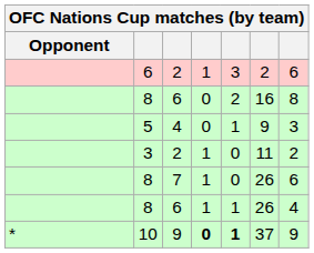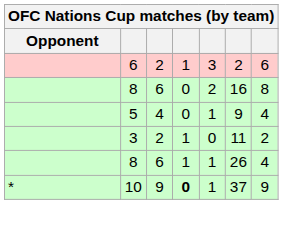 <table class="wikitable sortable" style="text-align: center;">
 <tr>
 <th colspan=7>OFC Nations Cup matches (by team)</th>
 </tr>
 <tr>
 <th>Opponent</th>
 <th style="width:20px;"></th>
 <th style="width:20px;"></th>
 <th style="width:20px;"></th>
 <th style="width:20px;"></th>
 <th style="width:20px;"></th>
 <th style="width:20px;"></th>
 </tr>
 <tr bgcolor=#FFCCCC>
 <td align="left"></td>
 <td>6</td>
 <td>2</td>
 <td>1</td>
 <td>3</td>
 <td>2</td>
 <td>6</td>
 </tr>
 <tr bgcolor=#CCFFCC>
 <td align="left"></td>
 <td>8</td>
 <td>6</td>
 <td>0</td>
 <td>2</td>
 <td>16</td>
 <td>8</td>
 </tr>
 <tr bgcolor=#CCFFCC>
 <td align="left"></td>
 <td>5</td>
 <td>4</td>
 <td>0</td>
 <td>1</td>
 <td>9</td>
-<td>3</td>
+<td>4</td>
 </tr>
 <tr bgcolor=#CCFFCC>
 <td align="left"></td>
 <td>3</td>
 <td>2</td>
 <td>1</td>
 <td>0</td>
 <td>11</td>
 <td>2</td>
-</tr>
-<tr bgcolor=#CCFFCC>
-<td align="left"></td>
-<td>8</td>
-<td>7</td>
-<td>1</td>
-<td>0</td>
-<td>26</td>
-<td>6</td>
 </tr>
 <tr bgcolor=#CCFFCC>
 <td align="left"></td>
 <td>8</td>
 <td>6</td>
 <td>1</td>
 <td>1</td>
 <td>26</td>
 <td>4</td>
 </tr>
 <tr bgcolor=#CCFFCC>
 <td align="left">*</td>
 <td>10</td>
 <td>9</td>
 <td><strong>0</strong></td>
-<td><strong>1</strong></td>
+<td>1</td>
 <td>37</td>
 <td>9</td>
 </tr>
 </table>
